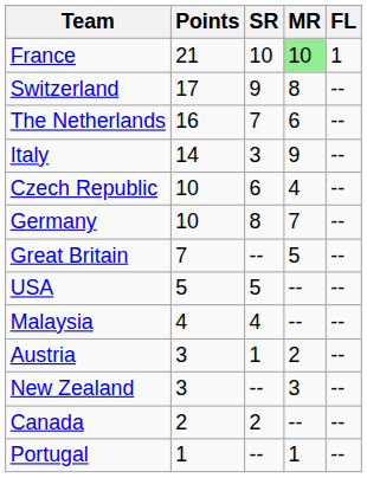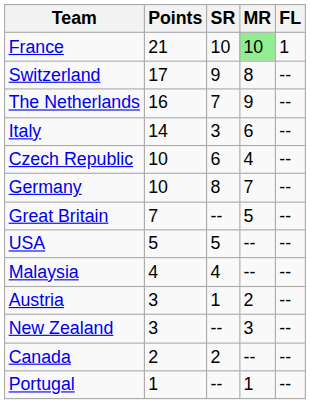 <table class="wikitable">
 <tr>
 <th>Team</th>
 <th>Points</th>
 <th>SR</th>
 <th>MR</th>
 <th>FL</th>
 </tr>
 <tr>
 <td> <a href='#'>France</a></td>
 <td>21</td>
 <td>10</td>
 <td style="background: lightgreen;">10</td>
 <td>1</td>
 </tr>
 <tr>
 <td> <a href='#'>Switzerland</a></td>
 <td>17</td>
 <td>9</td>
 <td>8</td>
 <td>--</td>
 </tr>
 <tr>
 <td> <a href='#'>The Netherlands</a></td>
 <td>16</td>
 <td>7</td>
-<td>6</td>
+<td>9</td>
 <td>--</td>
 </tr>
 <tr>
 <td> <a href='#'>Italy</a></td>
 <td>14</td>
 <td>3</td>
-<td>9</td>
+<td>6</td>
 <td>--</td>
 </tr>
 <tr>
 <td> <a href='#'>Czech Republic</a></td>
 <td>10</td>
 <td>6</td>
 <td>4</td>
 <td>--</td>
 </tr>
 <tr>
 <td> <a href='#'>Germany</a></td>
 <td>10</td>
 <td>8</td>
 <td>7</td>
 <td>--</td>
 </tr>
 <tr>
 <td> <a href='#'>Great Britain</a></td>
 <td>7</td>
 <td>--</td>
 <td>5</td>
 <td>--</td>
 </tr>
 <tr>
 <td> <a href='#'>USA</a></td>
 <td>5</td>
 <td>5</td>
 <td>--</td>
 <td>--</td>
 </tr>
 <tr>
 <td> <a href='#'>Malaysia</a></td>
 <td>4</td>
 <td>4</td>
 <td>--</td>
 <td>--</td>
 </tr>
 <tr>
 <td> <a href='#'>Austria</a></td>
 <td>3</td>
 <td>1</td>
 <td>2</td>
 <td>--</td>
 </tr>
 <tr>
 <td> <a href='#'>New Zealand</a></td>
 <td>3</td>
 <td>--</td>
 <td>3</td>
 <td>--</td>
 </tr>
 <tr>
 <td> <a href='#'>Canada</a></td>
 <td>2</td>
 <td>2</td>
 <td>--</td>
 <td>--</td>
 </tr>
 <tr>
 <td> <a href='#'>Portugal</a></td>
 <td>1</td>
 <td>--</td>
 <td>1</td>
 <td>--</td>
 </tr>
 </table>
